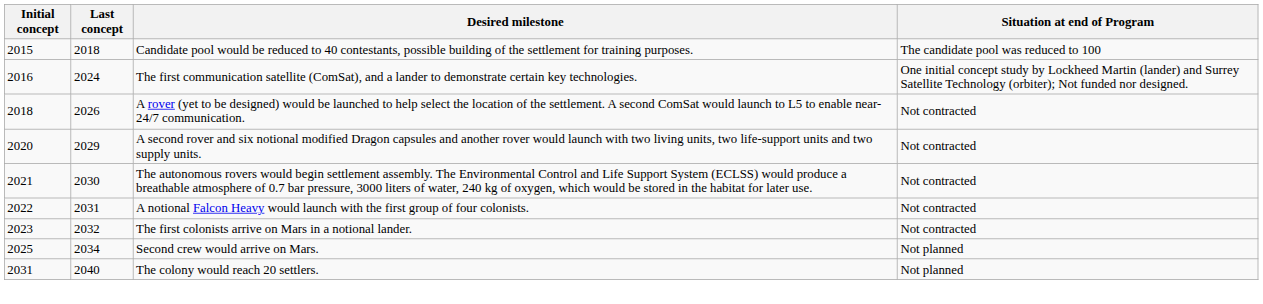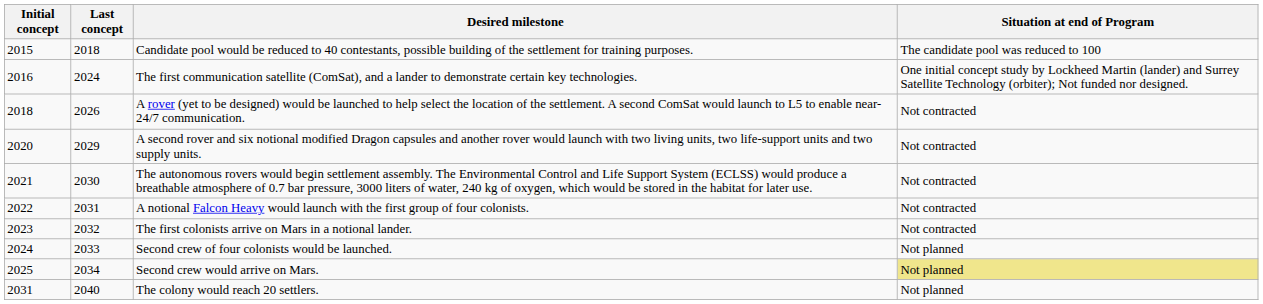 <table class="wikitable">
 <tr>
 <th>Initial concept</th>
 <th>Last concept</th>
 <th>Desired milestone</th>
 <th>Situation at end of Program</th>
 </tr>
 <tr>
 <td>2015</td>
 <td>2018</td>
 <td>Candidate pool would be reduced to 40 contestants, possible building of the settlement for training purposes.</td>
 <td>The candidate pool was reduced to 100</td>
 </tr>
 <tr>
 <td>2016</td>
 <td>2024</td>
 <td>The first communication satellite (ComSat), and a lander to demonstrate certain key technologies.</td>
 <td>One initial concept study by Lockheed Martin (lander) and Surrey Satellite Technology (orbiter); Not funded nor designed.</td>
 </tr>
 <tr>
 <td>2018</td>
 <td>2026</td>
 <td>A <a href='#'>rover</a> (yet to be designed) would be launched to help select the location of the settlement. A second ComSat would launch to L5 to enable near-24/7 communication.</td>
 <td>Not contracted</td>
 </tr>
 <tr>
 <td>2020</td>
 <td>2029</td>
 <td>A second rover and six notional modified Dragon capsules and another rover would launch with two living units, two life-support units and two supply units.</td>
 <td>Not contracted</td>
 </tr>
 <tr>
 <td>2021</td>
 <td>2030</td>
 <td>The autonomous rovers would begin settlement assembly.  The Environmental Control and Life Support System (ECLSS) would produce a breathable atmosphere of 0.7 bar pressure, 3000 liters of water, 240 kg of oxygen, which would be stored in the habitat for later use.</td>
 <td>Not contracted</td>
 </tr>
 <tr>
 <td>2022</td>
 <td>2031</td>
 <td>A notional <a href='#'>Falcon Heavy</a> would launch with the first group of four colonists.</td>
 <td>Not contracted</td>
 </tr>
 <tr>
 <td>2023</td>
 <td>2032</td>
 <td>The first colonists arrive on Mars in a notional lander.</td>
 <td>Not contracted</td>
 </tr>
 <tr>
+<td>2024</td>
+<td>2033</td>
+<td>Second crew of four colonists would be launched.</td>
+<td>Not planned</td>
+</tr>
+<tr>
 <td>2025</td>
 <td>2034</td>
 <td>Second crew would arrive on Mars.</td>
-<td>Not planned</td>
+<td style="background: khaki;">Not planned</td>
 </tr>
 <tr>
 <td>2031</td>
 <td>2040</td>
 <td>The colony would reach 20 settlers.</td>
 <td>Not planned</td>
 </tr>
 </table>
